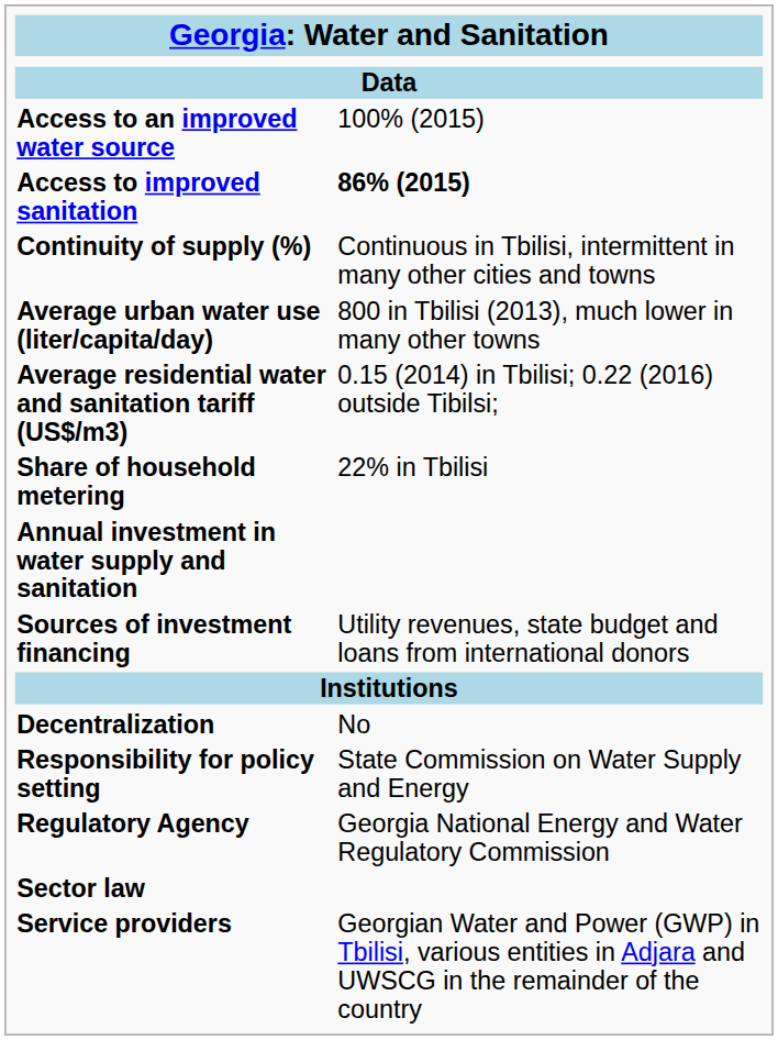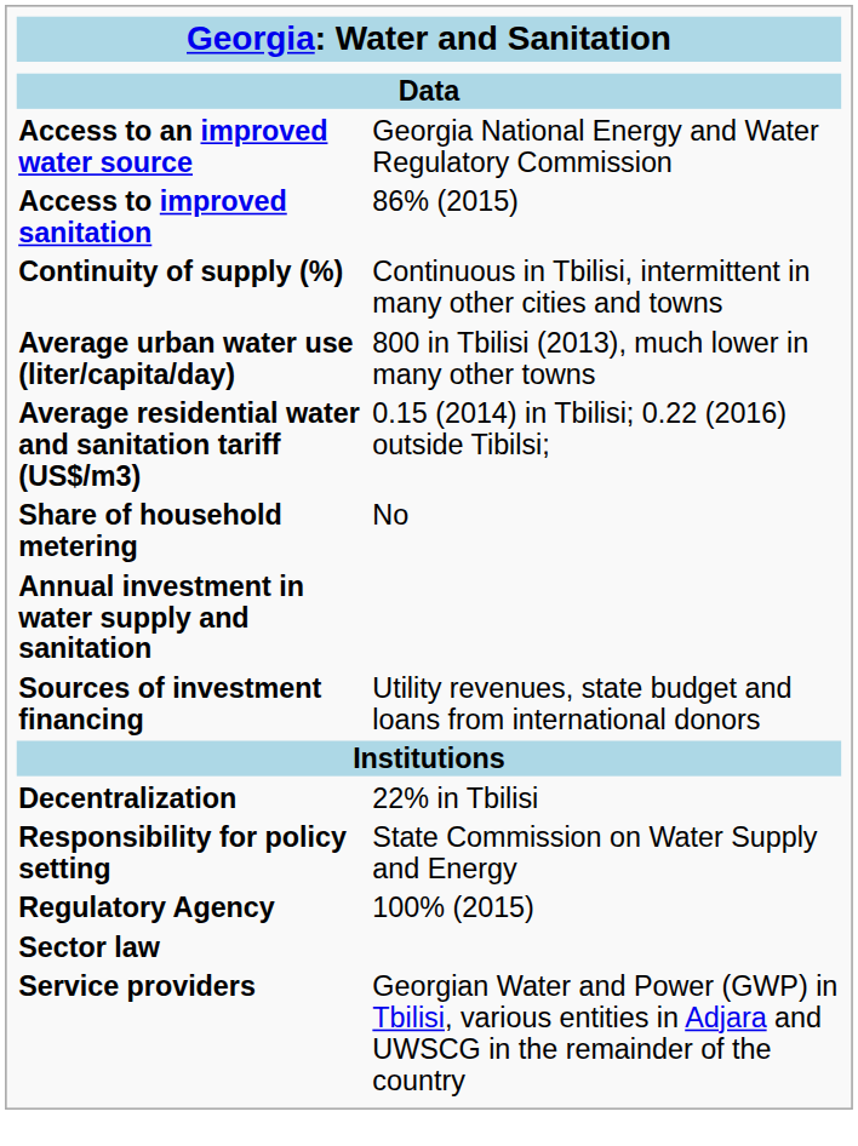 <table style="width: 30em; font-size: 90%; text-align: left;" class="infobox">
 <tr>
 <th style="text-align:center; background:lightblue;" colspan="2"><big><a href='#'>Georgia</a>: Water and Sanitation</big></th>
 </tr>
 <tr>
 <th style="text-align:center;" colspan="3"></th>
 </tr>
 <tr>
 <th style="text-align:center; background:lightblue;" colspan="3">Data</th>
 </tr>
 <tr>
 <th style="text-align:left; vertical-align:top;">Access to an <a href='#'>improved water source</a></th>
-<td valign="top">100% (2015) </td>
+<td valign="top">Georgia National Energy and Water Regulatory Commission</td>
 </tr>
 <tr>
 <th style="text-align:left; vertical-align:top;">Access to <a href='#'>improved sanitation</a></th>
-<td valign="top"><strong>86% (2015) </strong></td>
+<td valign="top">86% (2015) </td>
 </tr>
 <tr>
 <th style="text-align:left; vertical-align:top;">Continuity of supply (%)</th>
 <td valign="top">Continuous in Tbilisi, intermittent in many other cities and towns</td>
 </tr>
 <tr>
 <th style="text-align:left; vertical-align:top;">Average urban water use (liter/capita/day)</th>
 <td valign="top">800 in Tbilisi (2013), much lower in many other towns</td>
 </tr>
 <tr>
 <th style="text-align:left; vertical-align:top;">Average residential water and sanitation tariff (US$/m3)</th>
 <td valign="top">0.15 (2014) in Tbilisi; 0.22 (2016) outside Tibilsi;</td>
 </tr>
 <tr>
 <th style="text-align:left; vertical-align:top;">Share of household metering</th>
-<td valign="top">22% in Tbilisi</td>
+<td valign="top">No</td>
 </tr>
 <tr>
 <th style="text-align:left; vertical-align:top;">Annual investment in water supply and sanitation</th>
 <td valign="top"></td>
 </tr>
 <tr>
 <th style="text-align:left; vertical-align:top;">Sources of investment financing</th>
 <td valign="top">Utility revenues, state budget and loans from international donors</td>
 </tr>
 <tr>
 <th style="text-align:center; background:lightblue;" colspan="3">Institutions</th>
 </tr>
 <tr>
 <th style="text-align:left; vertical-align:top;">Decentralization</th>
-<td valign="top">No</td>
+<td valign="top">22% in Tbilisi</td>
 </tr>
 <tr>
 <th style="text-align:left; vertical-align:top;">Responsibility for policy setting</th>
 <td valign="top">State Commission on Water Supply and Energy</td>
 </tr>
 <tr>
 <th style="text-align:left; vertical-align:top;">Regulatory Agency</th>
-<td valign="top">Georgia National Energy and Water Regulatory Commission</td>
+<td valign="top">100% (2015) </td>
 </tr>
 <tr>
 <th style="text-align:left; vertical-align:top;">Sector law</th>
 <td valign="top"></td>
 </tr>
 <tr>
 <th style="text-align:left; vertical-align:top;">Service providers</th>
 <td valign="top">Georgian Water and Power (GWP) in <a href='#'>Tbilisi</a>, various entities in <a href='#'>Adjara</a> and UWSCG in the remainder of the country</td>
 </tr>
 </table>
